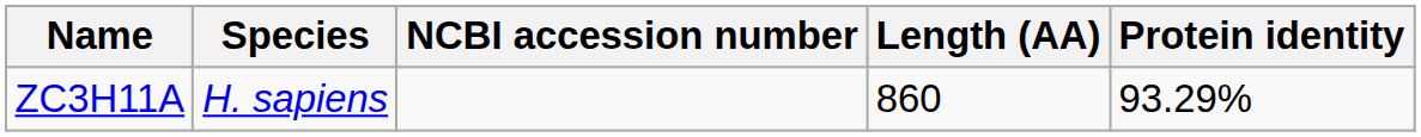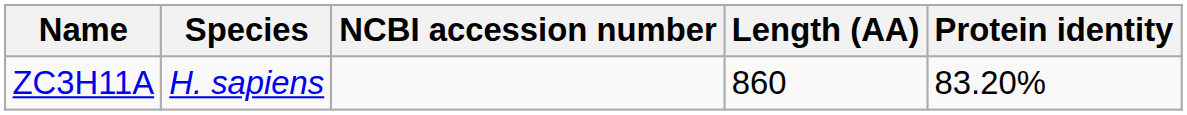 <table class="wikitable">
 <tr>
 <th>Name</th>
 <th>Species</th>
 <th>NCBI accession number</th>
 <th>Length (AA)</th>
 <th>Protein identity</th>
 </tr>
 <tr>
 <td><a href='#'>ZC3H11A</a></td>
 <td><em><a href='#'>H. sapiens</a></em></td>
 <td></td>
 <td>860</td>
-<td>93.29%</td>
+<td>83.20%</td>
 </tr>
 </table>
